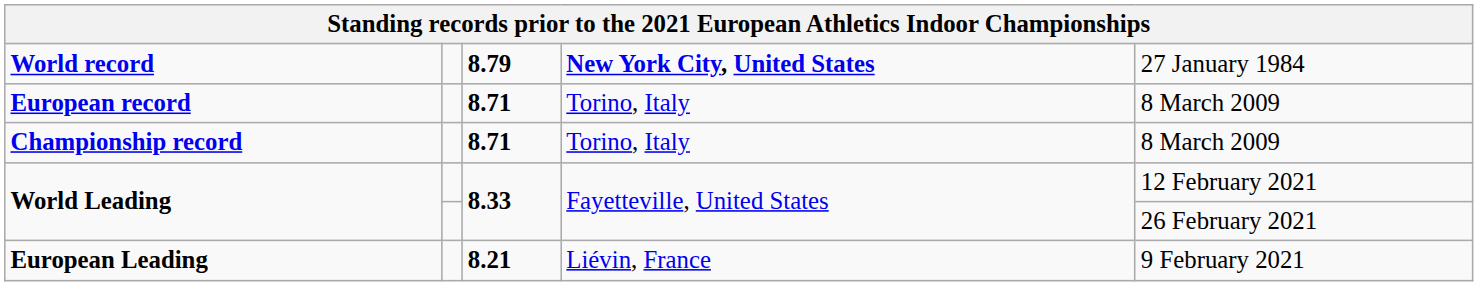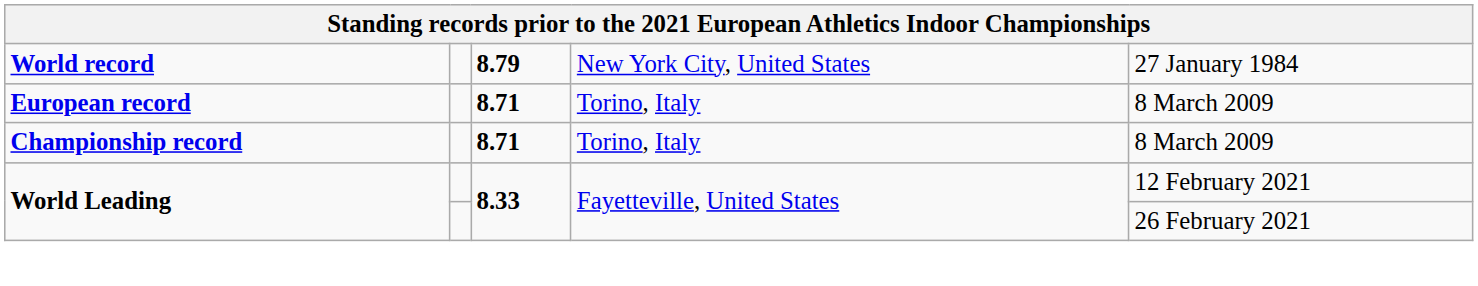 <table class="wikitable" width=75%>
 <tr>
 <th colspan="5">Standing records prior to the 2021 European Athletics Indoor Championships</th>
 </tr>
 <tr>
 <td><strong><a href='#'>World record</a></strong></td>
 <td></td>
 <td><strong>8.79</strong></td>
-<td><strong><a href='#'>New York City</a>, <a href='#'>United States</a></strong></td>
+<td><a href='#'>New York City</a>, <a href='#'>United States</a></td>
 <td>27 January 1984</td>
 </tr>
 <tr>
 <td><strong><a href='#'>European record</a></strong></td>
 <td></td>
 <td><strong>8.71</strong></td>
 <td><a href='#'>Torino</a>, <a href='#'>Italy</a></td>
 <td>8 March 2009</td>
 </tr>
 <tr>
 <td><strong><a href='#'>Championship record</a></strong></td>
 <td></td>
 <td><strong>8.71</strong></td>
 <td><a href='#'>Torino</a>, <a href='#'>Italy</a></td>
 <td>8 March 2009</td>
 </tr>
 <tr>
 <td rowspan=2><strong>World Leading</strong></td>
 <td></td>
 <td rowspan=2><strong>8.33</strong></td>
 <td rowspan=2><a href='#'>Fayetteville</a>, <a href='#'>United States</a></td>
 <td>12 February 2021</td>
 </tr>
 <tr>
 <td></td>
 <td>26 February 2021</td>
 </tr>
-<tr>
-<td><strong>European Leading</strong></td>
-<td></td>
-<td><strong>8.21</strong></td>
-<td><a href='#'>Liévin</a>, <a href='#'>France</a></td>
-<td>9 February 2021</td>
-</tr>
 </table>
